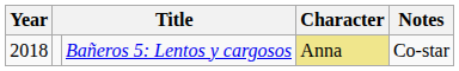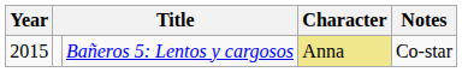 <table class="wikitable">
 <tr>
 <th>Year</th>
 <th colspan="2">Title</th>
 <th>Character</th>
 <th>Notes</th>
 </tr>
 <tr>
-<td>2018</td>
+<td>2015</td>
 <td></td>
 <td><em><a href='#'>Bañeros 5: Lentos y cargosos</a></em></td>
 <td style="background: khaki;">Anna</td>
 <td>Co-star</td>
 </tr>
 </table>
